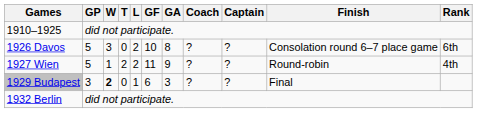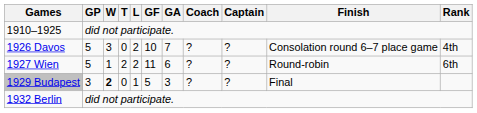 <table class="wikitable sortable">
 <tr>
 <th>Games</th>
 <th>GP</th>
 <th>W</th>
 <th>T</th>
 <th>L</th>
 <th>GF</th>
 <th>GA</th>
 <th>Coach</th>
 <th>Captain</th>
 <th>Finish</th>
 <th>Rank</th>
 </tr>
 <tr>
 <td>1910–1925</td>
 <td colspan=10><em>did not participate.</em></td>
 </tr>
 <tr>
 <td> <a href='#'>1926 Davos</a></td>
 <td>5</td>
 <td>3</td>
 <td>0</td>
 <td>2</td>
 <td>10</td>
-<td>8</td>
+<td>7</td>
 <td>?</td>
 <td>?</td>
 <td>Consolation round 6–7 place game</td>
-<td>6th</td>
+<td>4th</td>
 </tr>
 <tr>
 <td> <a href='#'>1927 Wien</a></td>
 <td>5</td>
 <td>1</td>
 <td>2</td>
 <td>2</td>
 <td>11</td>
-<td>9</td>
+<td>6</td>
 <td>?</td>
 <td>?</td>
 <td>Round-robin</td>
-<td>4th</td>
+<td>6th</td>
 </tr>
 <tr>
 <td style="background:silver;"> <a href='#'>1929 Budapest</a></td>
 <td>3</td>
 <td><strong>2</strong></td>
 <td>0</td>
 <td>1</td>
-<td>6</td>
+<td>5</td>
 <td>3</td>
 <td>?</td>
 <td>?</td>
 <td>Final</td>
 <td></td>
 </tr>
 <tr>
 <td> <a href='#'>1932 Berlin</a></td>
 <td colspan=10><em>did not participate.</em></td>
 </tr>
 </table>
